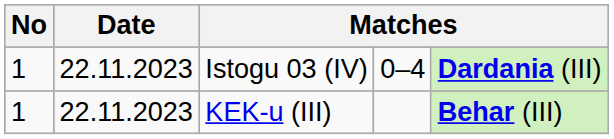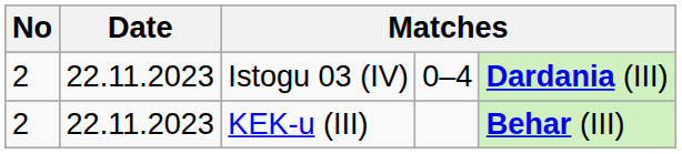 <table class="wikitable">
 <tr>
 <th>No</th>
 <th>Date</th>
 <th colspan="3">Matches</th>
 </tr>
 <tr>
-<td>1</td>
+<td>2</td>
 <td>22.11.2023</td>
 <td>Istogu 03 (IV)</td>
 <td align="center">0–4</td>
 <td style="background:#d0f0c0;"><a href='#'><strong>Dardania</strong></a> (III)</td>
 </tr>
 <tr>
-<td>1</td>
+<td>2</td>
 <td>22.11.2023</td>
 <td><a href='#'>KEK-u</a> (III)</td>
 <td align="center"></td>
 <td style="background:#d0f0c0;"><a href='#'><strong>Behar</strong></a> (III)</td>
 </tr>
 </table>
